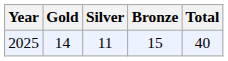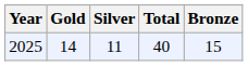 <table class="sortable wikitable" style="font-size: 90%;">
 <tr>
 <th>Year</th>
 <th>Gold</th>
 <th>Silver</th>
+<th>Total</th>
 <th>Bronze</th>
-<th>Total</th>
 </tr>
 <tr style="background:#ECF2FF">
 <td align="center">2025</td>
 <td align="center">14</td>
 <td align="center">11</td>
+<td align="center">40</td>
 <td align="center">15</td>
-<td align="center">40</td>
 </tr>
 </table>
